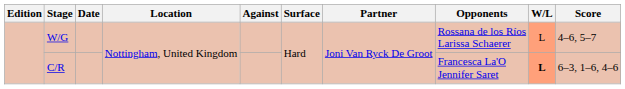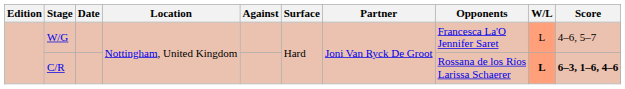 <table class=wikitable style=font-size:97%>
 <tr>
 <th>Edition</th>
 <th>Stage</th>
 <th>Date</th>
 <th>Location</th>
 <th>Against</th>
 <th>Surface</th>
 <th>Partner</th>
 <th>Opponents</th>
 <th>W/L</th>
 <th>Score</th>
 </tr>
 <tr bgcolor="#EBC2AF">
 <td rowspan="2"></td>
 <td rowspan="1"><a href='#'>W/G</a></td>
 <td></td>
 <td rowspan="2"><a href='#'>Nottingham</a>, United Kingdom</td>
 <td> </td>
 <td rowspan="2">Hard</td>
 <td rowspan="2"> <a href='#'>Joni Van Ryck De Groot</a></td>
-<td> <a href='#'>Rossana de los Ríos</a> <br>  <a href='#'>Larissa Schaerer</a></td>
+<td> <a href='#'>Francesca La'O</a> <br>  <a href='#'>Jennifer Saret</a></td>
 <td style="text-align:center; background:#ffa07a;">L</td>
 <td>4–6, 5–7</td>
 </tr>
 <tr bgcolor="#EBC2AF">
 <td rowspan="1"><a href='#'>C/R</a></td>
 <td></td>
 <td> </td>
-<td> <a href='#'>Francesca La'O</a> <br>  <a href='#'>Jennifer Saret</a></td>
+<td> <a href='#'>Rossana de los Ríos</a> <br>  <a href='#'>Larissa Schaerer</a></td>
 <td style="text-align:center; background:#ffa07a;"><strong>L</strong></td>
-<td>6–3, 1–6, 4–6</td>
+<td><strong>6–3, 1–6, 4–6</strong></td>
 </tr>
 </table>
